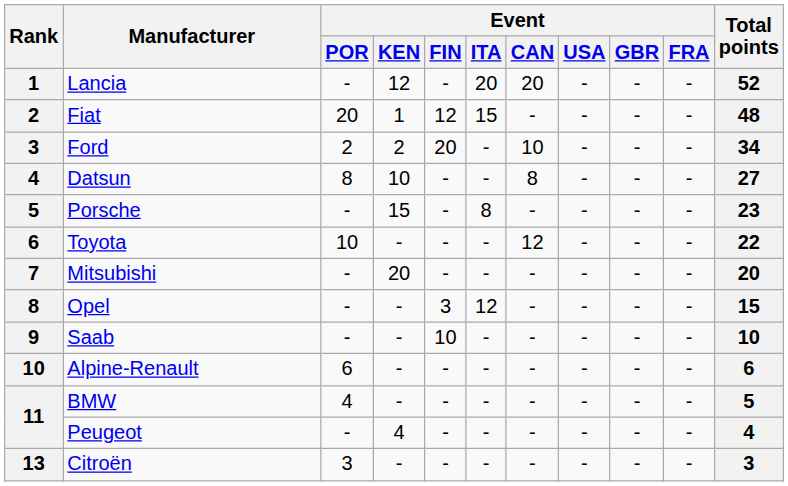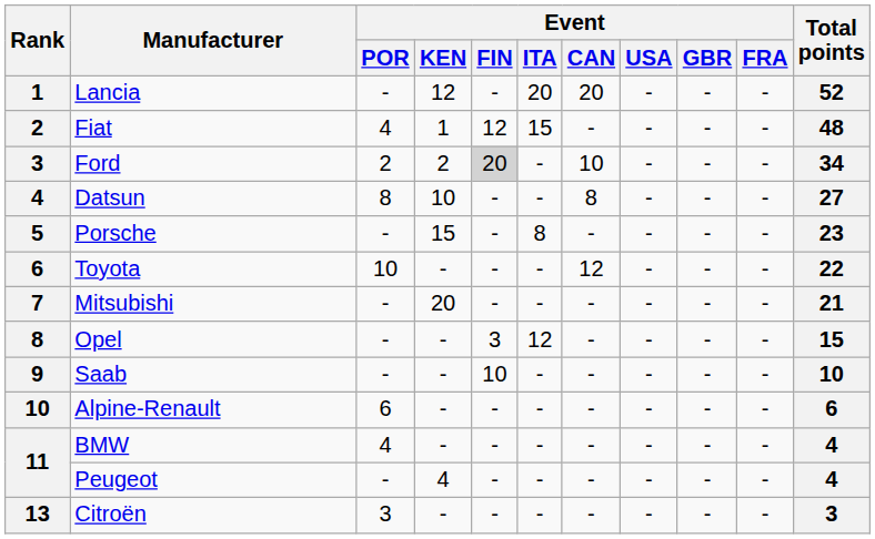 <table class="wikitable" width="100%" style="text-align:center;">
 <tr>
 <th rowspan="2">Rank</th>
 <th rowspan="2" style="width:16em">Manufacturer</th>
 <th colspan="8">Event</th>
 <th rowspan="2">Total<br>points</th>
 </tr>
 <tr valign="top">
 <th><a href='#'>POR</a><br></th>
 <th><a href='#'>KEN</a><br></th>
 <th><a href='#'>FIN</a><br></th>
 <th><a href='#'>ITA</a><br></th>
 <th><a href='#'>CAN</a><br></th>
 <th><a href='#'>USA</a><br></th>
 <th><a href='#'>GBR</a><br></th>
 <th><a href='#'>FRA</a><br></th>
 </tr>
 <tr>
 <th>1</th>
 <td align="left"> <a href='#'>Lancia</a></td>
 <td>-</td>
 <td>12</td>
 <td>-</td>
 <td>20</td>
 <td>20</td>
 <td>-</td>
 <td>-</td>
 <td>-</td>
 <th>52</th>
 </tr>
 <tr>
 <th>2</th>
 <td align="left"> <a href='#'>Fiat</a></td>
-<td>20</td>
+<td>4</td>
 <td>1</td>
 <td>12</td>
 <td>15</td>
 <td>-</td>
 <td>-</td>
 <td>-</td>
 <td>-</td>
 <th>48</th>
 </tr>
 <tr>
 <th>3</th>
 <td align="left"> <a href='#'>Ford</a></td>
 <td>2</td>
 <td>2</td>
-<td>20</td>
+<td style="background: lightgrey;">20</td>
 <td>-</td>
 <td>10</td>
 <td>-</td>
 <td>-</td>
 <td>-</td>
 <th>34</th>
 </tr>
 <tr>
 <th>4</th>
 <td align="left"> <a href='#'>Datsun</a></td>
 <td>8</td>
 <td>10</td>
 <td>-</td>
 <td>-</td>
 <td>8</td>
 <td>-</td>
 <td>-</td>
 <td>-</td>
 <th>27</th>
 </tr>
 <tr>
 <th>5</th>
 <td align="left"> <a href='#'>Porsche</a></td>
 <td>-</td>
 <td>15</td>
 <td>-</td>
 <td>8</td>
 <td>-</td>
 <td>-</td>
 <td>-</td>
 <td>-</td>
 <th>23</th>
 </tr>
 <tr>
 <th>6</th>
 <td align="left"> <a href='#'>Toyota</a></td>
 <td>10</td>
 <td>-</td>
 <td>-</td>
 <td>-</td>
 <td>12</td>
 <td>-</td>
 <td>-</td>
 <td>-</td>
 <th>22</th>
 </tr>
 <tr>
 <th>7</th>
 <td align="left"> <a href='#'>Mitsubishi</a></td>
 <td>-</td>
 <td>20</td>
 <td>-</td>
 <td>-</td>
 <td>-</td>
 <td>-</td>
 <td>-</td>
 <td>-</td>
-<th>20</th>
+<th>21</th>
 </tr>
 <tr>
 <th>8</th>
 <td align="left"> <a href='#'>Opel</a></td>
 <td>-</td>
 <td>-</td>
 <td>3</td>
 <td>12</td>
 <td>-</td>
 <td>-</td>
 <td>-</td>
 <td>-</td>
 <th>15</th>
 </tr>
 <tr>
 <th>9</th>
 <td align="left"> <a href='#'>Saab</a></td>
 <td>-</td>
 <td>-</td>
 <td>10</td>
 <td>-</td>
 <td>-</td>
 <td>-</td>
 <td>-</td>
 <td>-</td>
 <th>10</th>
 </tr>
 <tr>
 <th>10</th>
 <td align="left"> <a href='#'>Alpine-Renault</a></td>
 <td>6</td>
 <td>-</td>
 <td>-</td>
 <td>-</td>
 <td>-</td>
 <td>-</td>
 <td>-</td>
 <td>-</td>
 <th>6</th>
 </tr>
 <tr>
 <th rowspan="2">11</th>
 <td align="left"> <a href='#'>BMW</a></td>
 <td>4</td>
 <td>-</td>
 <td>-</td>
 <td>-</td>
 <td>-</td>
 <td>-</td>
 <td>-</td>
 <td>-</td>
-<th>5</th>
+<th>4</th>
 </tr>
 <tr>
 <td align="left"> <a href='#'>Peugeot</a></td>
 <td>-</td>
 <td>4</td>
 <td>-</td>
 <td>-</td>
 <td>-</td>
 <td>-</td>
 <td>-</td>
 <td>-</td>
 <th>4</th>
 </tr>
 <tr>
 <th rowspan="2">13</th>
 <td align="left"> <a href='#'>Citroën</a></td>
 <td>3</td>
 <td>-</td>
 <td>-</td>
 <td>-</td>
 <td>-</td>
 <td>-</td>
 <td>-</td>
 <td>-</td>
 <th>3</th>
 </tr>
 </table>
